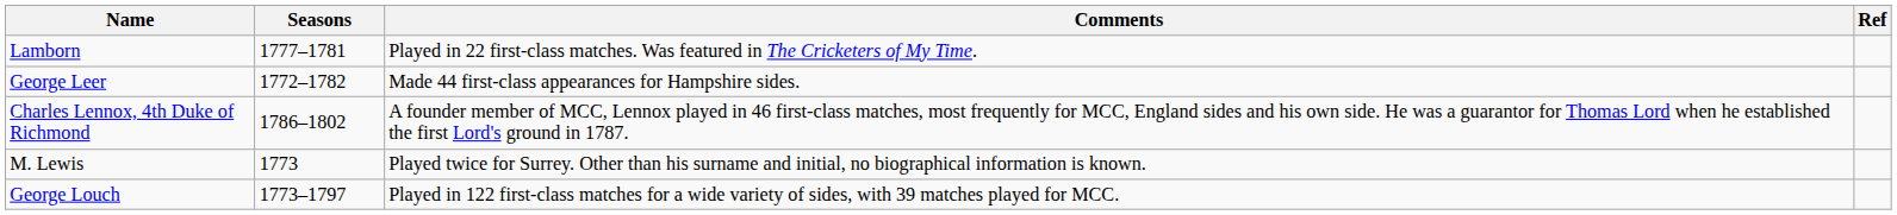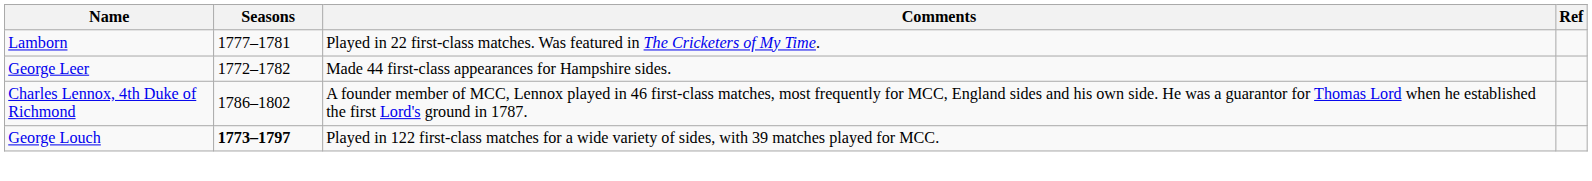 <table class="wikitable">
 <tr>
 <th style="width:200px">Name</th>
 <th style="width: 100px">Seasons</th>
 <th>Comments</th>
 <th>Ref</th>
 </tr>
 <tr>
 <td><a href='#'>Lamborn</a></td>
 <td>1777–1781</td>
 <td>Played in 22 first-class matches. Was featured in <em><a href='#'>The Cricketers of My Time</a></em>.</td>
 <td></td>
 </tr>
 <tr>
 <td><a href='#'>George Leer</a></td>
 <td>1772–1782</td>
 <td>Made 44 first-class appearances for Hampshire sides.</td>
 <td></td>
 </tr>
 <tr>
 <td><a href='#'>Charles Lennox, 4th Duke of Richmond</a></td>
 <td>1786–1802</td>
 <td>A founder member of MCC, Lennox played in 46 first-class matches, most frequently for MCC, England sides and his own side. He was a guarantor for <a href='#'>Thomas Lord</a> when he established the first <a href='#'>Lord's</a> ground in 1787.</td>
 <td></td>
 </tr>
 <tr>
-<td>M. Lewis</td>
-<td>1773</td>
-<td>Played twice for Surrey. Other than his surname and initial, no biographical information is known.</td>
-<td></td>
-</tr>
-<tr>
 <td><a href='#'>George Louch</a></td>
-<td>1773–1797</td>
+<td><strong>1773–1797</strong></td>
 <td>Played in 122 first-class matches for a wide variety of sides, with 39 matches played for MCC.</td>
 <td></td>
 </tr>
 </table>
